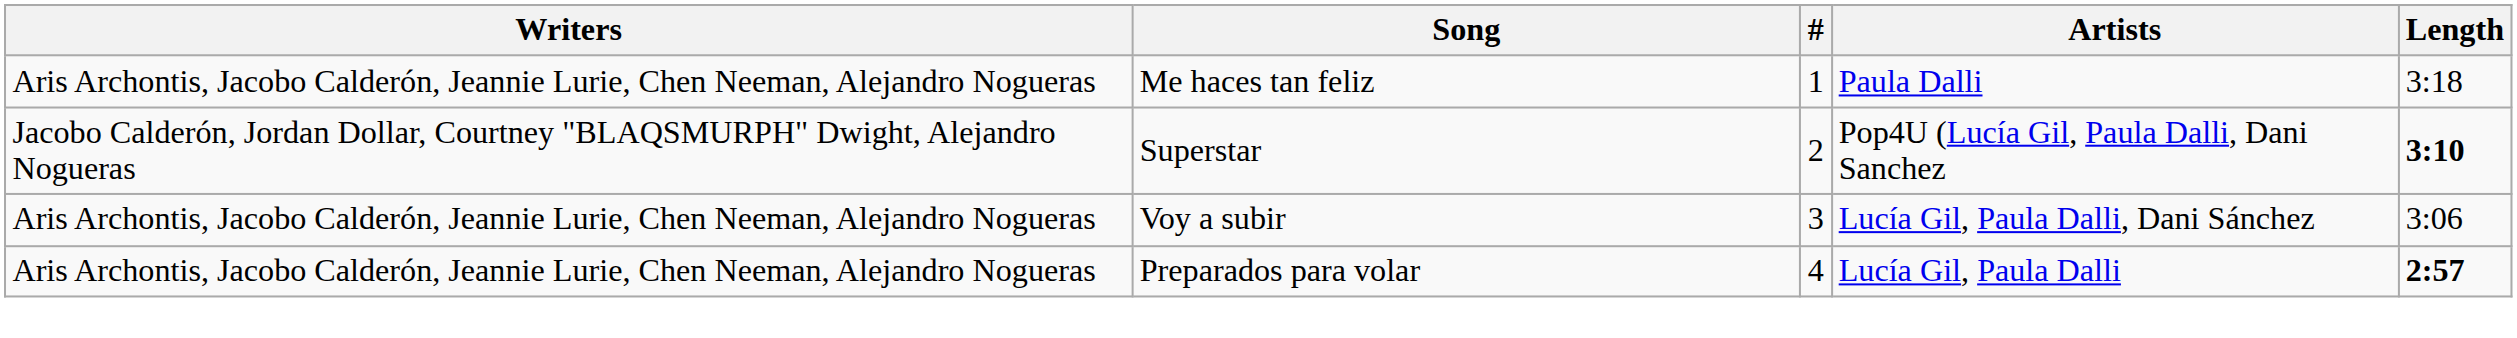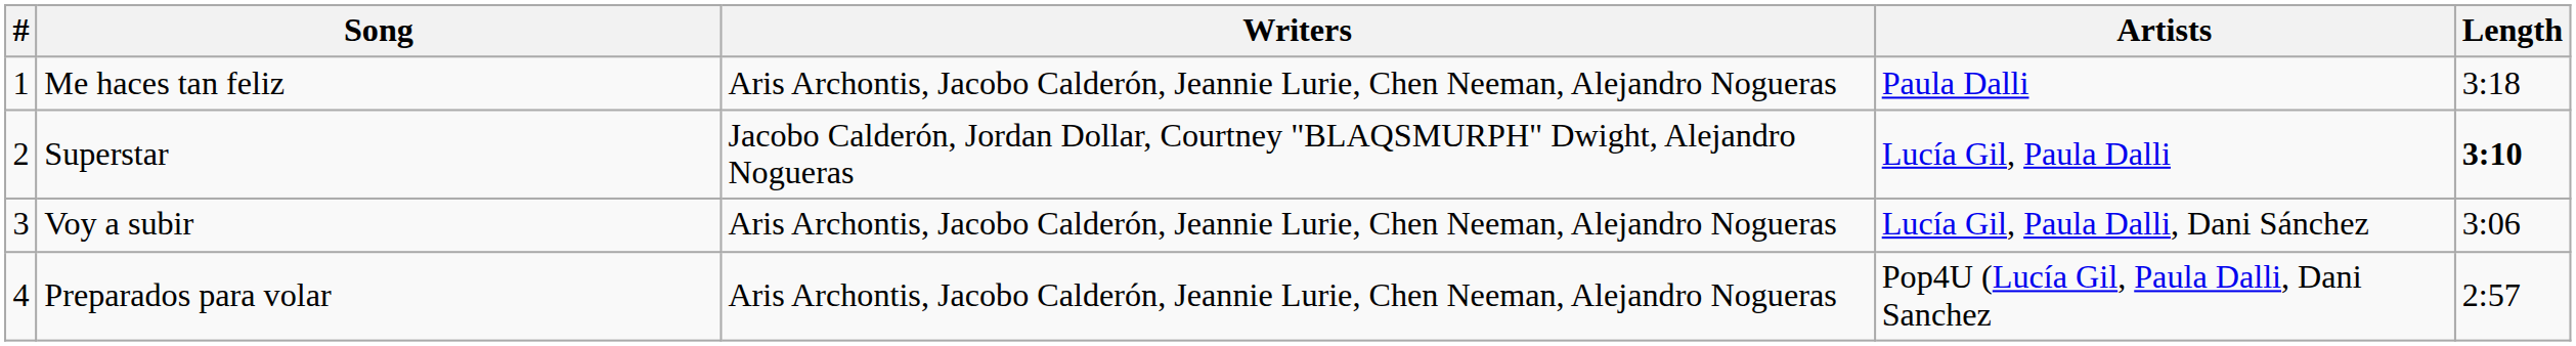 <table class="wikitable">
 <tr>
+<th>#</th>
+<th width="325">Song</th>
 <th>Writers</th>
-<th width="325">Song</th>
-<th>#</th>
 <th>Artists</th>
 <th>Length</th>
 </tr>
 <tr>
+<td>1</td>
+<td>Me haces tan feliz</td>
 <td>Aris Archontis, Jacobo Calderón, Jeannie Lurie, Chen Neeman, Alejandro Nogueras</td>
-<td>Me haces tan feliz</td>
-<td>1</td>
 <td><a href='#'>Paula Dalli</a></td>
 <td>3:18</td>
 </tr>
 <tr>
+<td>2</td>
+<td>Superstar</td>
 <td>Jacobo Calderón, Jordan Dollar, Courtney "BLAQSMURPH" Dwight, Alejandro Nogueras</td>
-<td>Superstar</td>
-<td>2</td>
-<td>Pop4U (<a href='#'>Lucía Gil</a>, <a href='#'>Paula Dalli</a>, Dani Sanchez</td>
+<td><a href='#'>Lucía Gil</a>, <a href='#'>Paula Dalli</a></td>
 <td><strong>3:10</strong></td>
 </tr>
 <tr>
+<td>3</td>
+<td>Voy a subir</td>
 <td>Aris Archontis, Jacobo Calderón, Jeannie Lurie, Chen Neeman, Alejandro Nogueras</td>
-<td>Voy a subir</td>
-<td>3</td>
 <td><a href='#'>Lucía Gil</a>, <a href='#'>Paula Dalli</a>, Dani Sánchez</td>
 <td>3:06</td>
 </tr>
 <tr>
+<td>4</td>
+<td>Preparados para volar</td>
 <td>Aris Archontis, Jacobo Calderón, Jeannie Lurie, Chen Neeman, Alejandro Nogueras</td>
-<td>Preparados para volar</td>
-<td>4</td>
-<td><a href='#'>Lucía Gil</a>, <a href='#'>Paula Dalli</a></td>
-<td><strong>2:57</strong></td>
+<td>Pop4U (<a href='#'>Lucía Gil</a>, <a href='#'>Paula Dalli</a>, Dani Sanchez</td>
+<td>2:57</td>
 </tr>
 </table>
